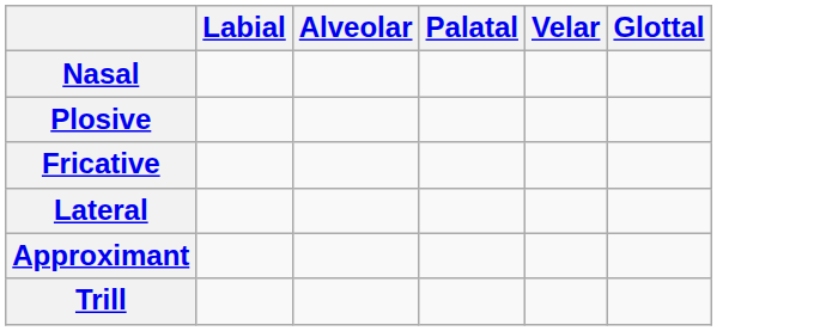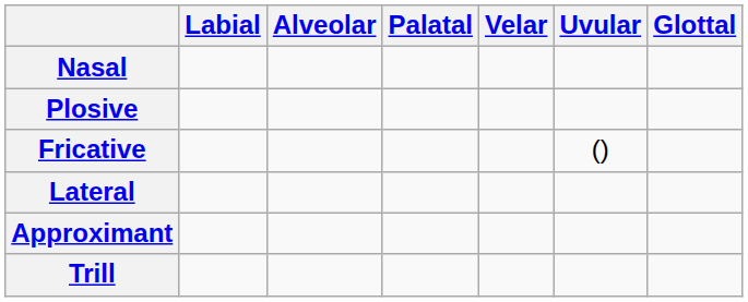 <table class="wikitable" style="text-align:center">
 <tr>
 <th></th>
 <th><a href='#'>Labial</a></th>
 <th><a href='#'>Alveolar</a></th>
 <th><a href='#'>Palatal</a></th>
 <th><a href='#'>Velar</a></th>
+<th><a href='#'>Uvular</a></th>
 <th><a href='#'>Glottal</a></th>
 </tr>
 <tr>
 <th><a href='#'>Nasal</a></th>
+<td></td>
 <td></td>
 <td></td>
 <td></td>
 <td></td>
 <td></td>
 </tr>
 <tr>
 <th><a href='#'>Plosive</a></th>
 <td></td>
 <td></td>
 <td></td>
 <td></td>
 <td></td>
+<td></td>
 </tr>
 <tr>
 <th><a href='#'>Fricative</a></th>
 <td></td>
 <td></td>
 <td></td>
 <td></td>
+<td>()</td>
 <td></td>
 </tr>
 <tr>
 <th><a href='#'>Lateral</a></th>
+<td></td>
 <td></td>
 <td></td>
 <td></td>
 <td></td>
 <td></td>
 </tr>
 <tr>
 <th><a href='#'>Approximant</a></th>
 <td></td>
 <td></td>
 <td></td>
 <td></td>
 <td></td>
+<td></td>
 </tr>
 <tr>
 <th><a href='#'>Trill</a></th>
 <td></td>
 <td></td>
 <td></td>
 <td></td>
 <td></td>
+<td></td>
 </tr>
 </table>
